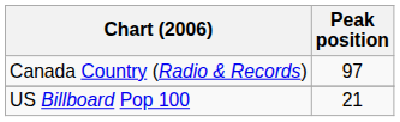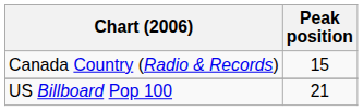 <table class="wikitable sortable">
 <tr>
 <th>Chart (2006)</th>
 <th>Peak<br>position</th>
 </tr>
 <tr>
 <td align="left">Canada <a href='#'>Country</a> (<em><a href='#'>Radio & Records</a></em>)</td>
-<td align="center">97</td>
+<td align="center">15</td>
 </tr>
 <tr>
 </tr>
 <tr>
 </tr>
 <tr>
 <td>US <em><a href='#'>Billboard</a></em> <a href='#'>Pop 100</a></td>
 <td align="center">21</td>
 </tr>
 </table>
